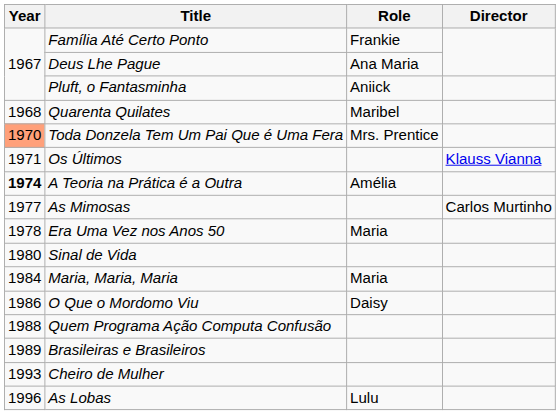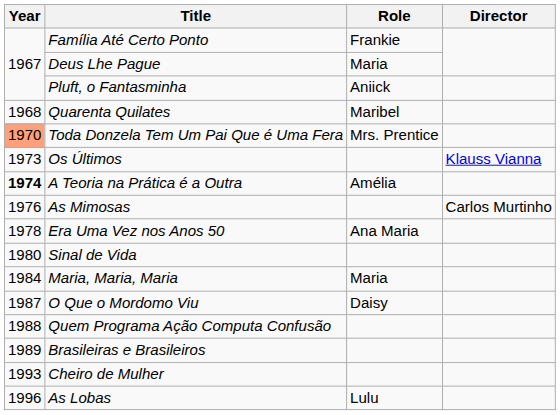 <table class="wikitable">
 <tr>
 <th>Year</th>
 <th>Title</th>
 <th>Role</th>
 <th>Director</th>
 </tr>
 <tr>
 <td rowspan="3">1967</td>
 <td><em>Família Até Certo Ponto</em></td>
 <td>Frankie</td>
 <td rowspan="2"></td>
 </tr>
 <tr>
 <td><em>Deus Lhe Pague</em></td>
-<td>Ana Maria</td>
+<td>Maria</td>
 </tr>
 <tr>
 <td><em>Pluft, o Fantasminha</em></td>
 <td>Aniick</td>
 <td></td>
 </tr>
 <tr>
 <td>1968</td>
 <td><em>Quarenta Quilates</em></td>
 <td>Maribel</td>
 <td></td>
 </tr>
 <tr>
 <td style="background: lightsalmon;">1970</td>
 <td><em>Toda Donzela Tem Um Pai Que é Uma Fera</em></td>
 <td>Mrs. Prentice</td>
 <td></td>
 </tr>
 <tr>
-<td>1971</td>
+<td>1973</td>
 <td><em>Os Últimos</em></td>
 <td></td>
 <td><a href='#'>Klauss Vianna</a></td>
 </tr>
 <tr>
 <td><strong>1974</strong></td>
 <td><em>A Teoria na Prática é a Outra</em></td>
 <td>Amélia</td>
 <td></td>
 </tr>
 <tr>
-<td>1977</td>
+<td>1976</td>
 <td><em>As Mimosas</em></td>
 <td></td>
 <td>Carlos Murtinho</td>
 </tr>
 <tr>
 <td>1978</td>
 <td><em>Era Uma Vez nos Anos 50</em></td>
-<td>Maria</td>
+<td>Ana Maria</td>
 <td></td>
 </tr>
 <tr>
 <td>1980</td>
 <td><em>Sinal de Vida</em></td>
 <td></td>
 <td></td>
 </tr>
 <tr>
 <td>1984</td>
 <td><em>Maria, Maria, Maria</em></td>
 <td>Maria</td>
 <td></td>
 </tr>
 <tr>
-<td>1986</td>
+<td>1987</td>
 <td><em>O Que o Mordomo Viu</em></td>
 <td>Daisy</td>
 <td></td>
 </tr>
 <tr>
 <td>1988</td>
 <td><em>Quem Programa Ação Computa Confusão</em></td>
 <td></td>
 <td></td>
 </tr>
 <tr>
 <td>1989</td>
 <td><em>Brasileiras e Brasileiros</em></td>
 <td></td>
 <td></td>
 </tr>
 <tr>
 <td>1993</td>
 <td><em>Cheiro de Mulher</em></td>
 <td></td>
 <td></td>
 </tr>
 <tr>
 <td>1996</td>
 <td><em>As Lobas</em></td>
 <td>Lulu</td>
 <td></td>
 </tr>
 </table>
